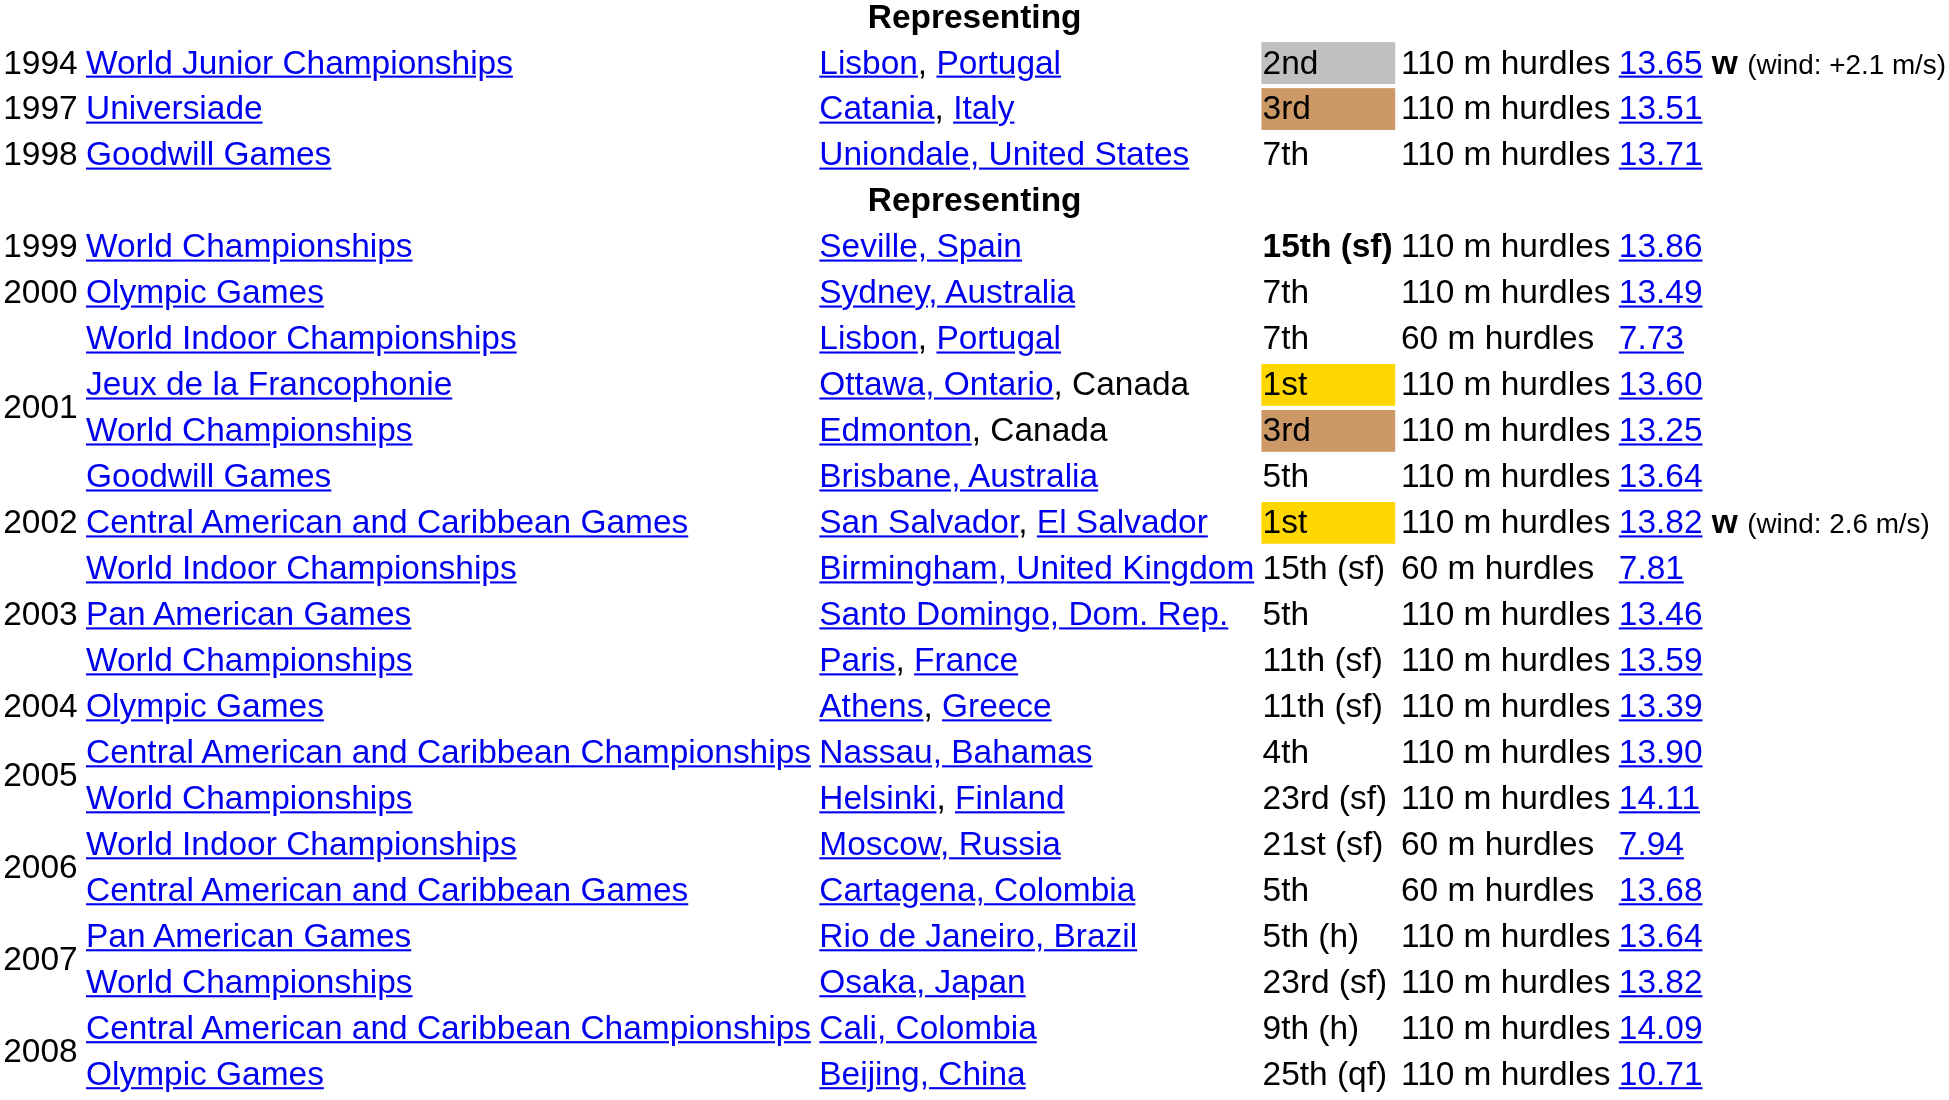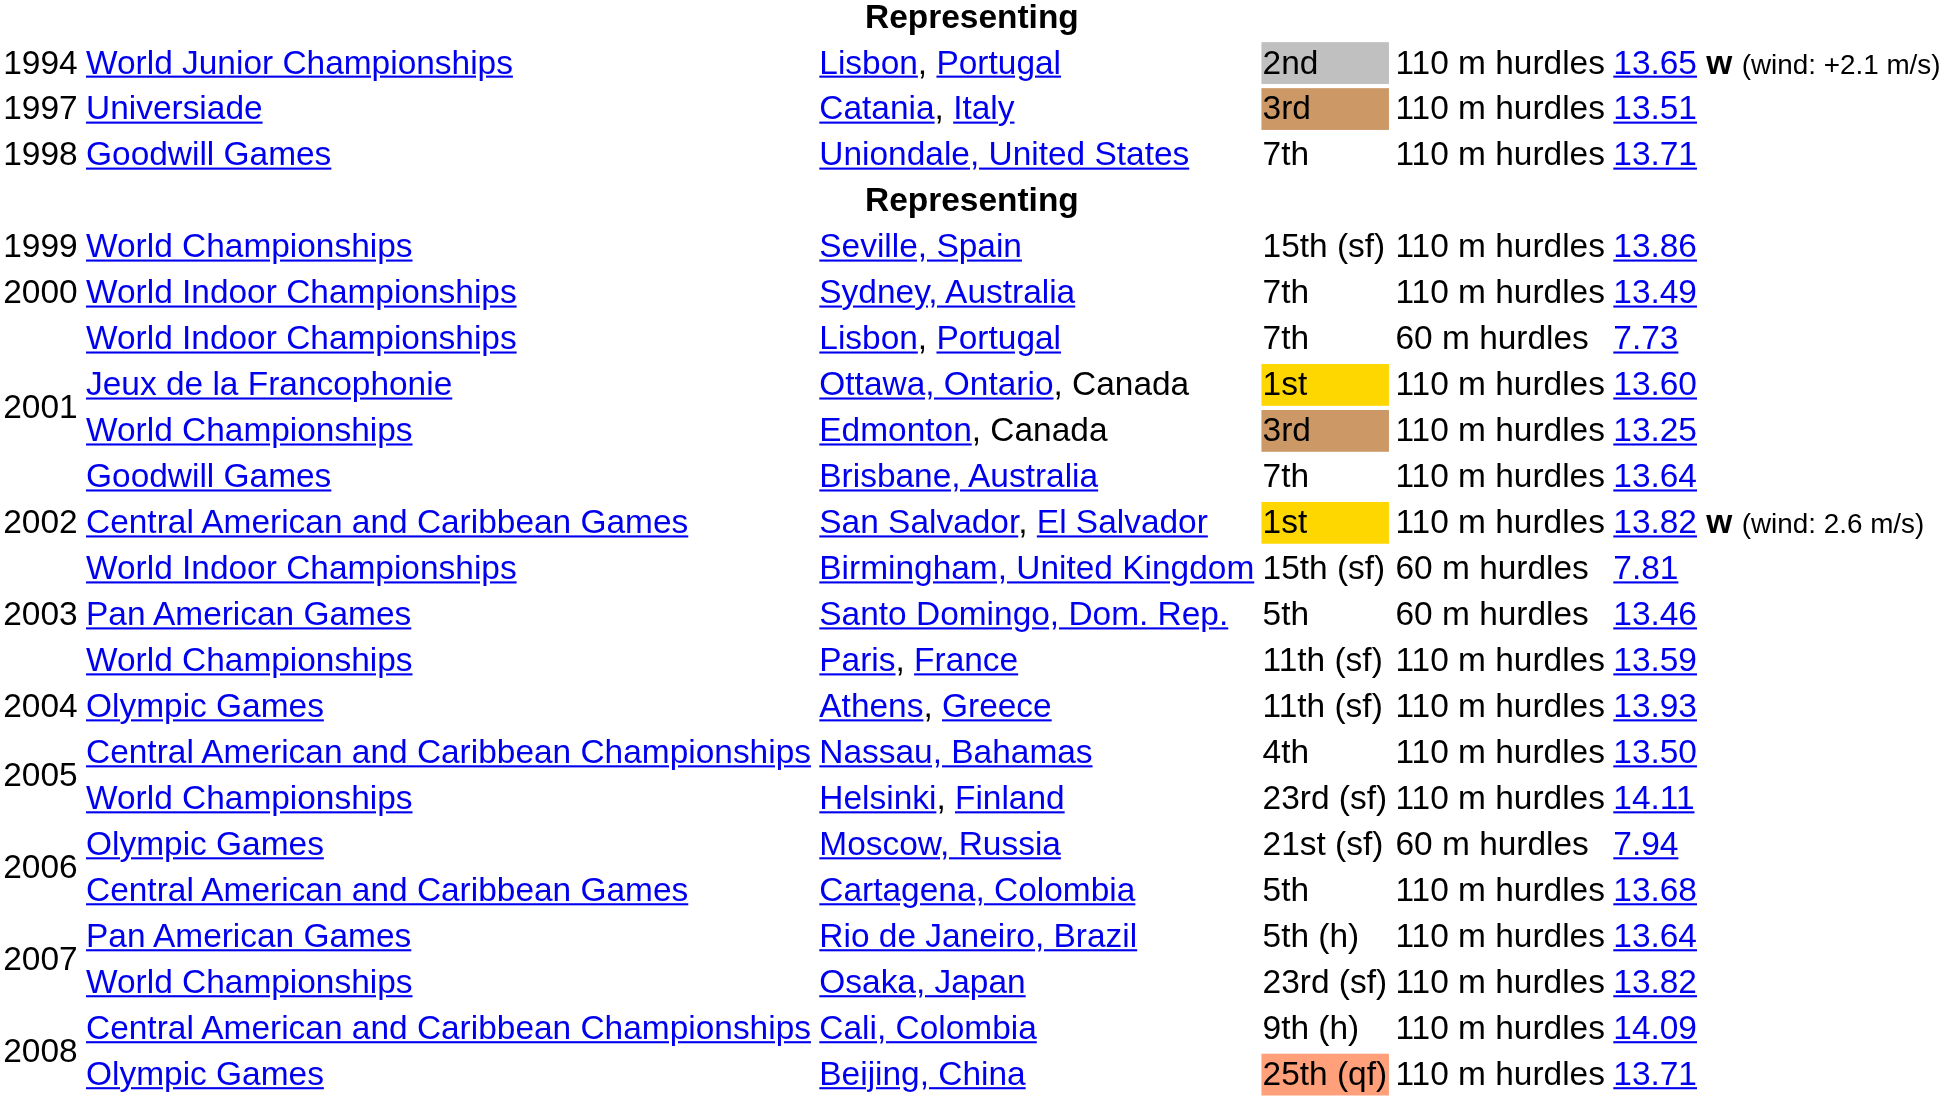 <table>
 <tr>
 <th colspan="6">Representing </th>
 </tr>
 <tr>
 <td>1994</td>
 <td><a href='#'>World Junior Championships</a></td>
 <td><a href='#'>Lisbon</a>, <a href='#'>Portugal</a></td>
 <td bgcolor="silver">2nd</td>
 <td>110 m hurdles</td>
 <td><a href='#'>13.65</a> <strong>w</strong> <small>(wind: +2.1 m/s)</small></td>
 </tr>
 <tr>
 <td>1997</td>
 <td><a href='#'>Universiade</a></td>
 <td><a href='#'>Catania</a>, <a href='#'>Italy</a></td>
 <td bgcolor="cc9966">3rd</td>
 <td>110 m hurdles</td>
 <td><a href='#'>13.51</a></td>
 </tr>
 <tr>
 <td>1998</td>
 <td><a href='#'>Goodwill Games</a></td>
 <td><a href='#'>Uniondale, United States</a></td>
 <td>7th</td>
 <td>110 m hurdles</td>
 <td><a href='#'>13.71</a></td>
 </tr>
 <tr>
 <th colspan="6">Representing </th>
 </tr>
 <tr>
 <td>1999</td>
 <td><a href='#'>World Championships</a></td>
 <td><a href='#'>Seville, Spain</a></td>
-<td><strong>15th (sf)</strong></td>
+<td>15th (sf)</td>
 <td>110 m hurdles</td>
 <td><a href='#'>13.86</a></td>
 </tr>
 <tr>
 <td>2000</td>
-<td><a href='#'>Olympic Games</a></td>
+<td><a href='#'>World Indoor Championships</a></td>
 <td><a href='#'>Sydney, Australia</a></td>
 <td>7th</td>
 <td>110 m hurdles</td>
 <td><a href='#'>13.49</a></td>
 </tr>
 <tr>
 <td rowspan=4>2001</td>
 <td><a href='#'>World Indoor Championships</a></td>
 <td><a href='#'>Lisbon</a>, <a href='#'>Portugal</a></td>
 <td>7th</td>
 <td>60 m hurdles</td>
 <td><a href='#'>7.73</a></td>
 </tr>
 <tr>
 <td><a href='#'>Jeux de la Francophonie</a></td>
 <td><a href='#'>Ottawa, Ontario</a>, Canada</td>
 <td bgcolor="gold">1st</td>
 <td>110 m hurdles</td>
 <td><a href='#'>13.60</a></td>
 </tr>
 <tr>
 <td><a href='#'>World Championships</a></td>
 <td><a href='#'>Edmonton</a>, Canada</td>
 <td bgcolor="cc9966">3rd</td>
 <td>110 m hurdles</td>
 <td><a href='#'>13.25</a></td>
 </tr>
 <tr>
 <td><a href='#'>Goodwill Games</a></td>
 <td><a href='#'>Brisbane, Australia</a></td>
-<td>5th</td>
+<td>7th</td>
 <td>110 m hurdles</td>
 <td><a href='#'>13.64</a></td>
 </tr>
 <tr>
 <td>2002</td>
 <td><a href='#'>Central American and Caribbean Games</a></td>
 <td><a href='#'>San Salvador</a>, <a href='#'>El Salvador</a></td>
 <td bgcolor="gold">1st</td>
 <td>110 m hurdles</td>
 <td><a href='#'>13.82</a> <strong>w</strong> <small>(wind: 2.6 m/s)</small></td>
 </tr>
 <tr>
 <td rowspan=3>2003</td>
 <td><a href='#'>World Indoor Championships</a></td>
 <td><a href='#'>Birmingham, United Kingdom</a></td>
 <td>15th (sf)</td>
 <td>60 m hurdles</td>
 <td><a href='#'>7.81</a></td>
 </tr>
 <tr>
 <td><a href='#'>Pan American Games</a></td>
 <td><a href='#'>Santo Domingo, Dom. Rep.</a></td>
 <td>5th</td>
-<td>110 m hurdles</td>
+<td>60 m hurdles</td>
 <td><a href='#'>13.46</a></td>
 </tr>
 <tr>
 <td><a href='#'>World Championships</a></td>
 <td><a href='#'>Paris</a>, <a href='#'>France</a></td>
 <td>11th (sf)</td>
 <td>110 m hurdles</td>
 <td><a href='#'>13.59</a></td>
 </tr>
 <tr>
 <td>2004</td>
 <td><a href='#'>Olympic Games</a></td>
 <td><a href='#'>Athens</a>, <a href='#'>Greece</a></td>
 <td>11th (sf)</td>
 <td>110 m hurdles</td>
-<td><a href='#'>13.39</a></td>
+<td><a href='#'>13.93</a></td>
 </tr>
 <tr>
 <td rowspan=2>2005</td>
 <td><a href='#'>Central American and Caribbean Championships</a></td>
 <td><a href='#'>Nassau, Bahamas</a></td>
 <td>4th</td>
 <td>110 m hurdles</td>
-<td><a href='#'>13.90</a></td>
+<td><a href='#'>13.50</a></td>
 </tr>
 <tr>
 <td><a href='#'>World Championships</a></td>
 <td><a href='#'>Helsinki</a>, <a href='#'>Finland</a></td>
 <td>23rd (sf)</td>
 <td>110 m hurdles</td>
 <td><a href='#'>14.11</a></td>
 </tr>
 <tr>
 <td rowspan=2>2006</td>
-<td><a href='#'>World Indoor Championships</a></td>
+<td><a href='#'>Olympic Games</a></td>
 <td><a href='#'>Moscow, Russia</a></td>
 <td>21st (sf)</td>
 <td>60 m hurdles</td>
 <td><a href='#'>7.94</a></td>
 </tr>
 <tr>
 <td><a href='#'>Central American and Caribbean Games</a></td>
 <td><a href='#'>Cartagena, Colombia</a></td>
 <td>5th</td>
-<td>60 m hurdles</td>
+<td>110 m hurdles</td>
 <td><a href='#'>13.68</a></td>
 </tr>
 <tr>
 <td rowspan=2>2007</td>
 <td><a href='#'>Pan American Games</a></td>
 <td><a href='#'>Rio de Janeiro, Brazil</a></td>
 <td>5th (h)</td>
 <td>110 m hurdles</td>
 <td><a href='#'>13.64</a></td>
 </tr>
 <tr>
 <td><a href='#'>World Championships</a></td>
 <td><a href='#'>Osaka, Japan</a></td>
 <td>23rd (sf)</td>
 <td>110 m hurdles</td>
 <td><a href='#'>13.82</a></td>
 </tr>
 <tr>
 <td rowspan=2>2008</td>
 <td><a href='#'>Central American and Caribbean Championships</a></td>
 <td><a href='#'>Cali, Colombia</a></td>
 <td>9th (h)</td>
 <td>110 m hurdles</td>
 <td><a href='#'>14.09</a></td>
 </tr>
 <tr>
 <td><a href='#'>Olympic Games</a></td>
 <td><a href='#'>Beijing, China</a></td>
-<td>25th (qf)</td>
+<td style="background: lightsalmon;">25th (qf)</td>
 <td>110 m hurdles</td>
-<td><a href='#'>10.71</a></td>
+<td><a href='#'>13.71</a></td>
 </tr>
 </table>
